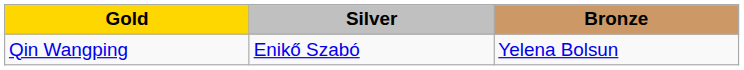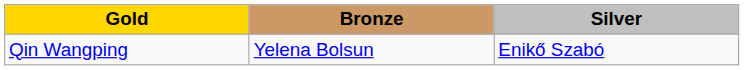 <table class="wikitable" style="text-align:left">
 <tr align="center">
 <td width=200 bgcolor=gold><strong>Gold</strong></td>
+<td width=200 bgcolor=CC9966><strong>Bronze</strong></td>
 <td width=200 bgcolor=silver><strong>Silver</strong></td>
-<td width=200 bgcolor=CC9966><strong>Bronze</strong></td>
 </tr>
 <tr>
 <td><a href='#'>Qin Wangping</a><br><em></em></td>
+<td><a href='#'>Yelena Bolsun</a><br><em></em></td>
 <td><a href='#'>Enikő Szabó</a><br><em></em></td>
-<td><a href='#'>Yelena Bolsun</a><br><em></em></td>
 </tr>
 </table>
